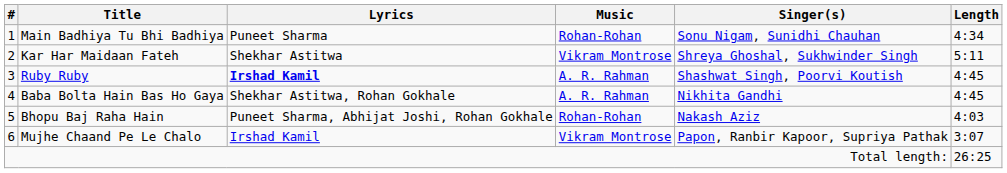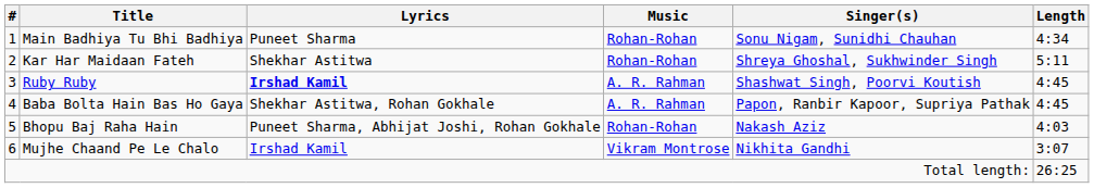 <table class="wikitable sortable">
 <tr>
 <th>#</th>
 <th>Title</th>
 <th>Lyrics</th>
 <th>Music</th>
 <th>Singer(s)</th>
 <th>Length</th>
 </tr>
 <tr>
 <td>1</td>
 <td>Main Badhiya Tu Bhi Badhiya</td>
 <td>Puneet Sharma</td>
 <td><a href='#'>Rohan-Rohan</a></td>
 <td><a href='#'>Sonu Nigam</a>, <a href='#'>Sunidhi Chauhan</a></td>
 <td>4:34</td>
 </tr>
 <tr>
 <td>2</td>
 <td>Kar Har Maidaan Fateh</td>
 <td>Shekhar Astitwa</td>
-<td><a href='#'>Vikram Montrose</a></td>
+<td><a href='#'>Rohan-Rohan</a></td>
 <td><a href='#'>Shreya Ghoshal</a>, <a href='#'>Sukhwinder Singh</a></td>
 <td>5:11</td>
 </tr>
 <tr>
 <td>3</td>
 <td><a href='#'>Ruby Ruby</a></td>
 <td><strong><a href='#'>Irshad Kamil</a></strong></td>
 <td><a href='#'>A. R. Rahman</a></td>
 <td><a href='#'>Shashwat Singh</a>, <a href='#'>Poorvi Koutish</a></td>
 <td>4:45</td>
 </tr>
 <tr>
 <td>4</td>
 <td>Baba Bolta Hain Bas Ho Gaya</td>
 <td>Shekhar Astitwa, Rohan Gokhale</td>
 <td><a href='#'>A. R. Rahman</a></td>
-<td><a href='#'>Nikhita Gandhi</a></td>
+<td><a href='#'>Papon</a>, Ranbir Kapoor, Supriya Pathak</td>
 <td>4:45</td>
 </tr>
 <tr>
 <td>5</td>
 <td>Bhopu Baj Raha Hain</td>
 <td>Puneet Sharma, Abhijat Joshi, Rohan Gokhale</td>
 <td><a href='#'>Rohan-Rohan</a></td>
 <td><a href='#'>Nakash Aziz</a></td>
 <td>4:03</td>
 </tr>
 <tr>
 <td>6</td>
 <td>Mujhe Chaand Pe Le Chalo</td>
 <td><a href='#'>Irshad Kamil</a></td>
 <td><a href='#'>Vikram Montrose</a></td>
-<td><a href='#'>Papon</a>, Ranbir Kapoor, Supriya Pathak</td>
+<td><a href='#'>Nikhita Gandhi</a></td>
 <td>3:07</td>
 </tr>
 <tr>
 <td colspan="5" align="right">Total length:</td>
 <td>26:25</td>
 </tr>
 </table>
